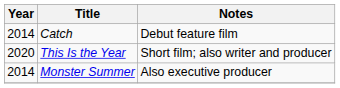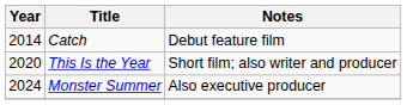 <table class="wikitable">
 <tr>
 <th>Year</th>
 <th>Title</th>
 <th>Notes</th>
 </tr>
 <tr>
 <td>2014</td>
 <td><em>Catch</em></td>
 <td>Debut feature film</td>
 </tr>
 <tr>
 <td>2020</td>
 <td><em><a href='#'>This Is the Year</a></em></td>
 <td>Short film; also writer and producer</td>
 </tr>
 <tr>
-<td>2014</td>
+<td>2024</td>
 <td><em><a href='#'>Monster Summer</a></em></td>
 <td>Also executive producer</td>
 </tr>
 <tr>
 </tr>
 </table>
